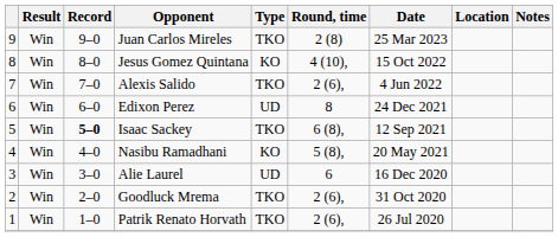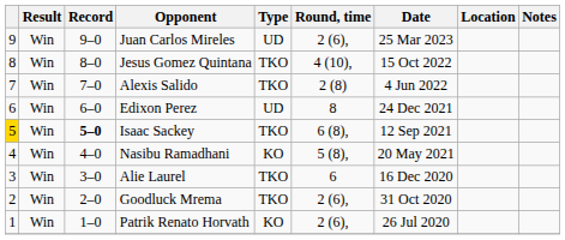 <table class="wikitable" style="text-align:center">
 <tr>
 <th></th>
 <th>Result</th>
 <th>Record</th>
 <th>Opponent</th>
 <th>Type</th>
 <th>Round, time</th>
 <th>Date</th>
 <th>Location</th>
 <th>Notes</th>
 </tr>
 <tr>
 <td>9</td>
 <td>Win</td>
 <td>9–0</td>
 <td align=left>Juan Carlos Mireles</td>
-<td>TKO</td>
-<td>2 (8)</td>
+<td>UD</td>
+<td>2 (6), </td>
 <td>25 Mar 2023</td>
 <td align=left></td>
 <td></td>
 </tr>
 <tr>
 <td>8</td>
 <td>Win</td>
 <td>8–0</td>
 <td align=left>Jesus Gomez Quintana</td>
-<td>KO</td>
+<td>TKO</td>
 <td>4 (10), </td>
 <td>15 Oct 2022</td>
 <td align=left></td>
 <td></td>
 </tr>
 <tr>
 <td>7</td>
 <td>Win</td>
 <td>7–0</td>
 <td align=left>Alexis Salido</td>
 <td>TKO</td>
-<td>2 (6), </td>
+<td>2 (8)</td>
 <td>4 Jun 2022</td>
 <td align=left></td>
 <td></td>
 </tr>
 <tr>
 <td>6</td>
 <td>Win</td>
 <td>6–0</td>
 <td align=left>Edixon Perez</td>
 <td>UD</td>
 <td>8</td>
 <td>24 Dec 2021</td>
 <td align=left></td>
 <td align=left></td>
 </tr>
 <tr>
-<td>5</td>
+<td style="background: gold;">5</td>
 <td>Win</td>
 <td><strong>5–0</strong></td>
 <td align=left>Isaac Sackey</td>
 <td>TKO</td>
 <td>6 (8), </td>
 <td>12 Sep 2021</td>
 <td align=left></td>
 <td align=left></td>
 </tr>
 <tr>
 <td>4</td>
 <td>Win</td>
 <td>4–0</td>
 <td align=left>Nasibu Ramadhani</td>
 <td>KO</td>
 <td>5 (8), </td>
 <td>20 May 2021</td>
 <td align=left></td>
 <td align=left></td>
 </tr>
 <tr>
 <td>3</td>
 <td>Win</td>
 <td>3–0</td>
 <td align=left>Alie Laurel</td>
-<td>UD</td>
+<td>TKO</td>
 <td>6</td>
 <td>16 Dec 2020</td>
 <td align=left></td>
 <td align=left></td>
 </tr>
 <tr>
 <td>2</td>
 <td>Win</td>
 <td>2–0</td>
 <td align=left>Goodluck Mrema</td>
 <td>TKO</td>
 <td>2 (6), </td>
 <td>31 Oct 2020</td>
 <td align=left></td>
 <td align=left></td>
 </tr>
 <tr>
 <td>1</td>
 <td>Win</td>
 <td>1–0</td>
 <td align=left>Patrik Renato Horvath</td>
-<td>TKO</td>
+<td>KO</td>
 <td>2 (6), </td>
 <td>26 Jul 2020</td>
 <td align=left></td>
 <td align=left></td>
 </tr>
 <tr>
 </tr>
 </table>
